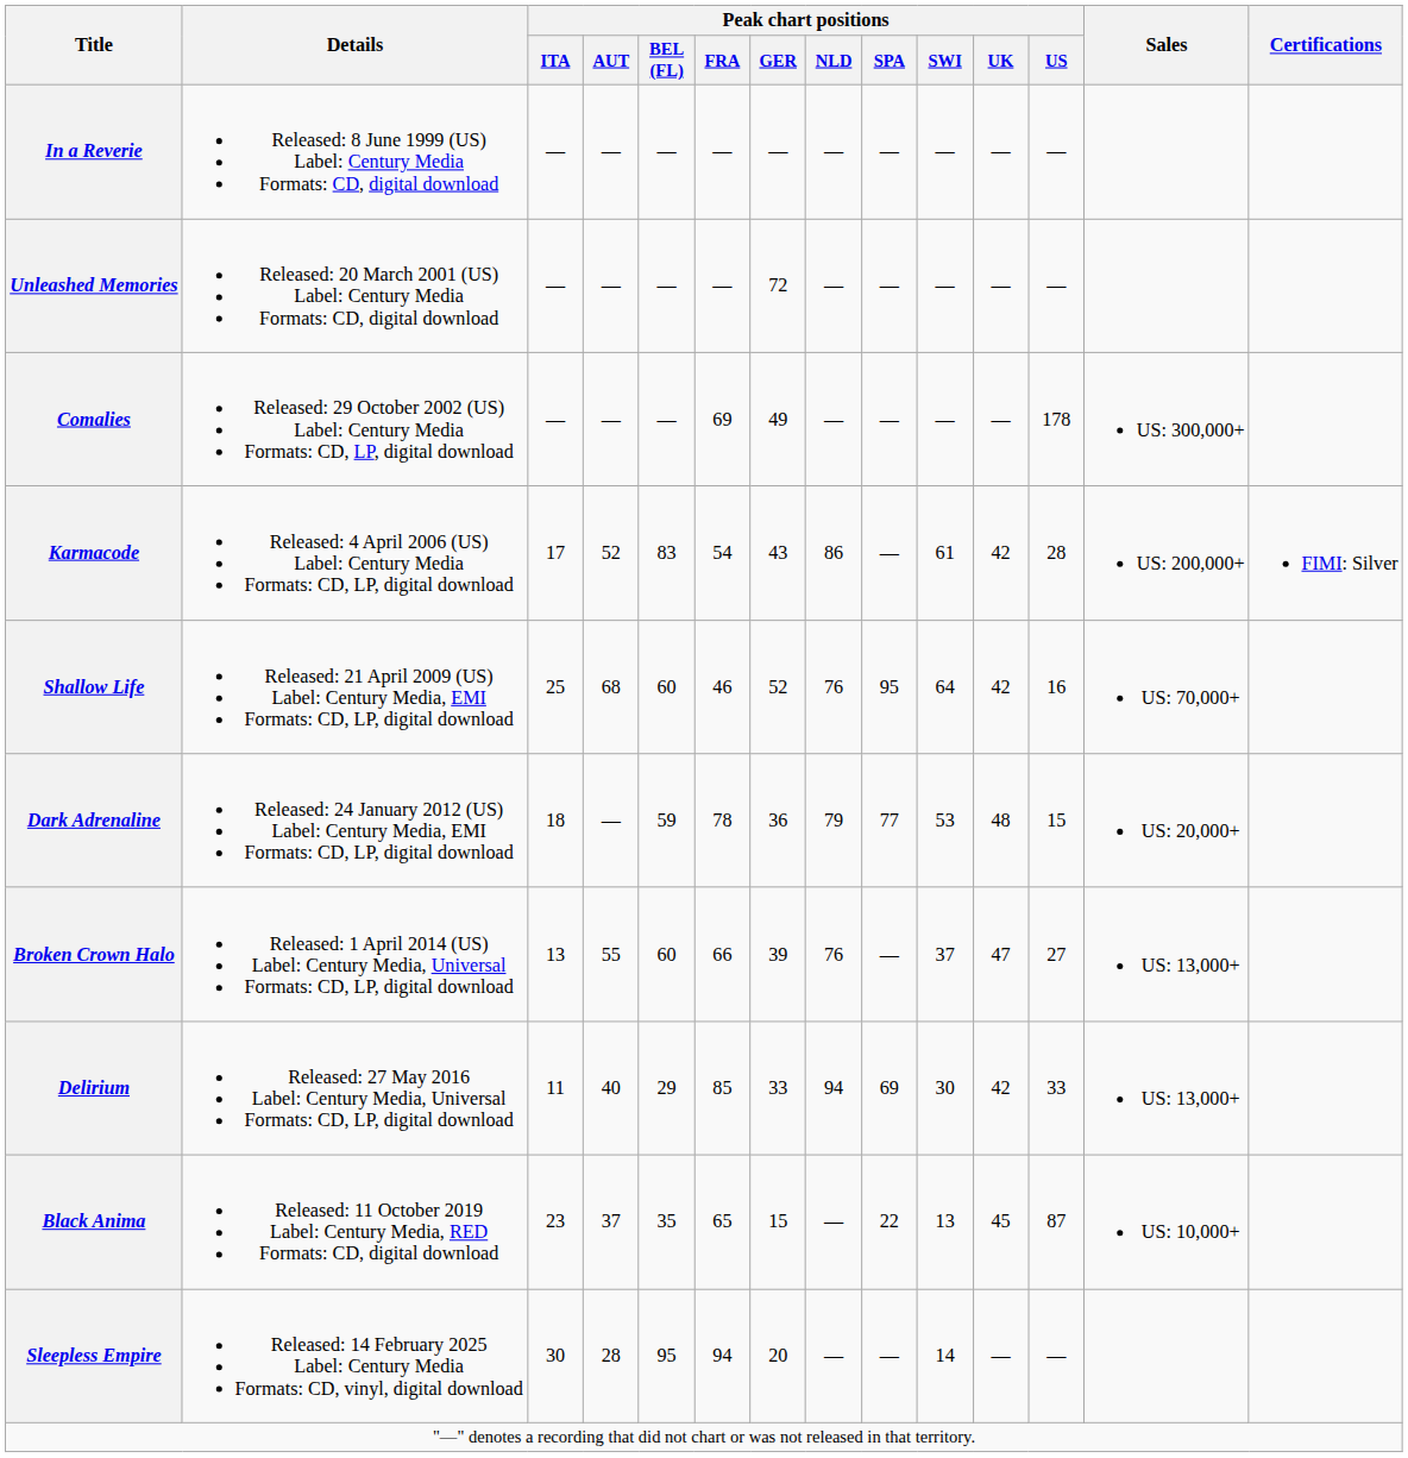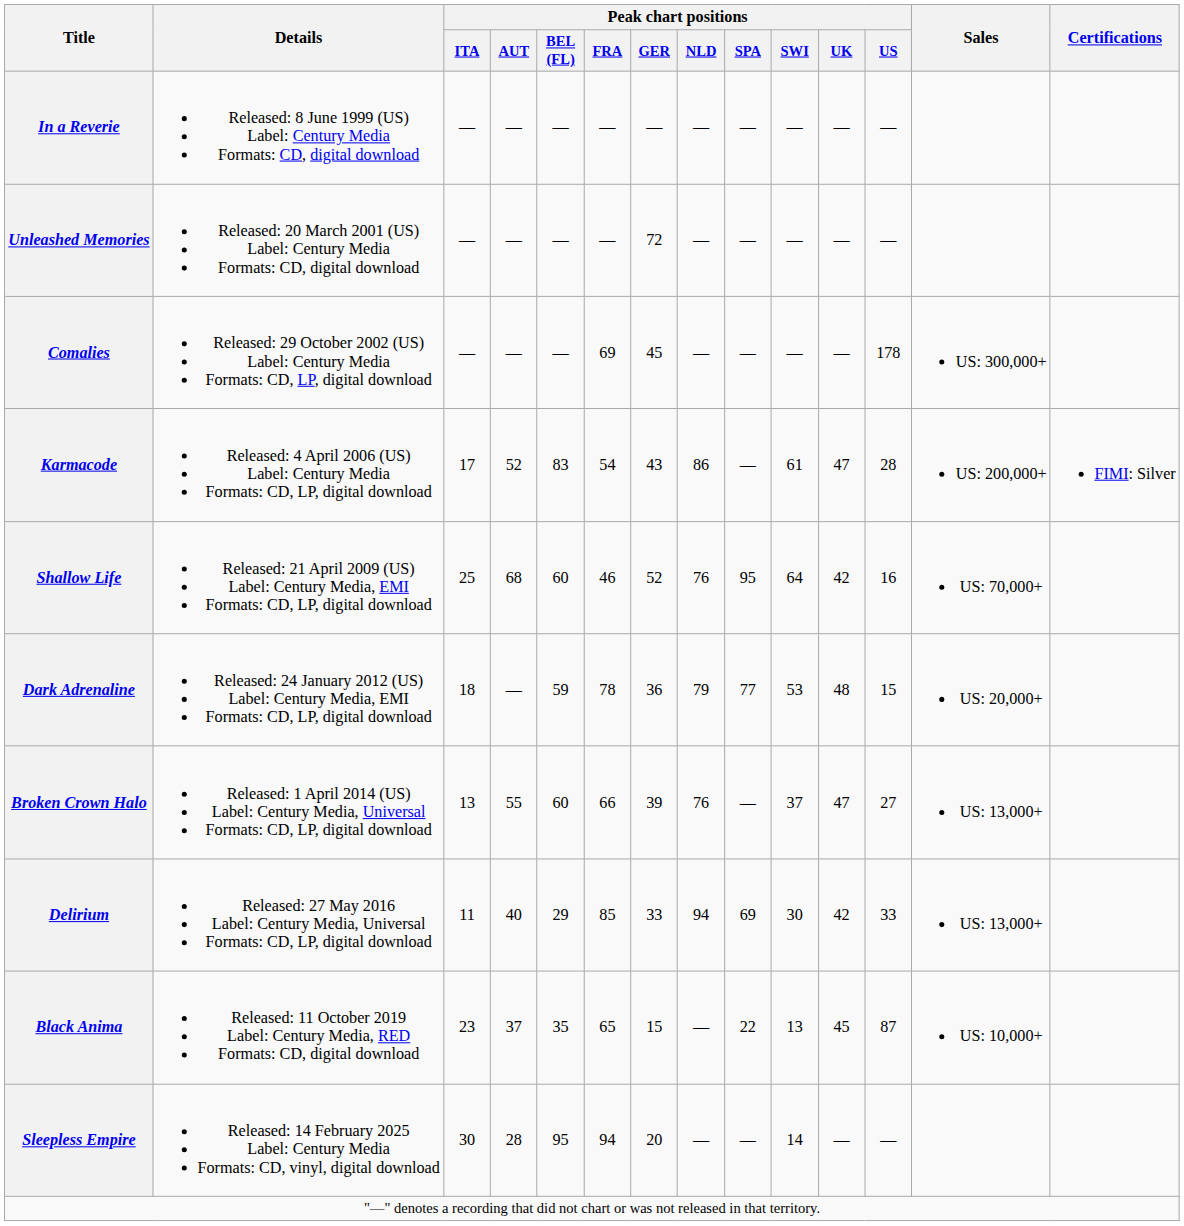 <table class="wikitable plainrowheaders" style="text-align:center;">
 <tr>
 <th scope="col" rowspan="2">Title</th>
 <th scope="col" rowspan="2">Details</th>
 <th scope="col" colspan="10">Peak chart positions</th>
 <th scope="col" rowspan="2">Sales</th>
 <th scope="col" rowspan="2"><a href='#'>Certifications</a></th>
 </tr>
 <tr>
 <th scope="col" style="width:2.75em;font-size:90%;"><a href='#'>ITA</a><br></th>
 <th scope="col" style="width:2.75em;font-size:90%;"><a href='#'>AUT</a><br></th>
 <th scope="col" style="width:2.75em;font-size:90%;"><a href='#'>BEL<br>(FL)</a><br></th>
 <th scope="col" style="width:2.75em;font-size:90%;"><a href='#'>FRA</a><br></th>
 <th scope="col" style="width:2.75em;font-size:90%;"><a href='#'>GER</a><br></th>
 <th scope="col" style="width:2.75em;font-size:90%;"><a href='#'>NLD</a><br></th>
 <th scope="col" style="width:2.75em;font-size:90%;"><a href='#'>SPA</a><br></th>
 <th scope="col" style="width:2.75em;font-size:90%;"><a href='#'>SWI</a><br></th>
 <th scope="col" style="width:2.75em;font-size:90%;"><a href='#'>UK</a><br></th>
 <th scope="col" style="width:2.75em;font-size:90%;"><a href='#'>US</a><br></th>
 </tr>
 <tr>
 <th scope="row"><em><a href='#'>In a Reverie</a></em></th>
 <td><br><ul><li>Released: 8 June 1999 <span>(US)</span></li><li>Label: <a href='#'>Century Media</a></li><li>Formats: <a href='#'>CD</a>, <a href='#'>digital download</a></li></ul></td>
 <td>—</td>
 <td>—</td>
 <td>—</td>
 <td>—</td>
 <td>—</td>
 <td>—</td>
 <td>—</td>
 <td>—</td>
 <td>—</td>
 <td>—</td>
 <td></td>
 <td></td>
 </tr>
 <tr>
 <th scope="row"><em><a href='#'>Unleashed Memories</a></em></th>
 <td><br><ul><li>Released: 20 March 2001 <span>(US)</span></li><li>Label: Century Media</li><li>Formats: CD, digital download</li></ul></td>
 <td>—</td>
 <td>—</td>
 <td>—</td>
 <td>—</td>
 <td>72</td>
 <td>—</td>
 <td>—</td>
 <td>—</td>
 <td>—</td>
 <td>—</td>
 <td></td>
 <td></td>
 </tr>
 <tr>
 <th scope="row"><em><a href='#'>Comalies</a></em></th>
 <td><br><ul><li>Released: 29 October 2002 <span>(US)</span></li><li>Label: Century Media</li><li>Formats: CD, <a href='#'>LP</a>, digital download</li></ul></td>
 <td>—</td>
 <td>—</td>
 <td>—</td>
 <td>69</td>
-<td>49</td>
+<td>45</td>
 <td>—</td>
 <td>—</td>
 <td>—</td>
 <td>—</td>
 <td>178</td>
 <td><br><ul><li>US: 300,000+</li></ul></td>
 <td></td>
 </tr>
 <tr>
 <th scope="row"><em><a href='#'>Karmacode</a></em></th>
 <td><br><ul><li>Released: 4 April 2006 <span>(US)</span></li><li>Label: Century Media</li><li>Formats: CD, LP, digital download</li></ul></td>
 <td>17</td>
 <td>52</td>
 <td>83</td>
 <td>54</td>
 <td>43</td>
 <td>86</td>
 <td>—</td>
 <td>61</td>
-<td>42</td>
+<td>47</td>
 <td>28</td>
 <td><br><ul><li>US: 200,000+</li></ul></td>
 <td><br><ul><li><a href='#'>FIMI</a>: Silver</li></ul></td>
 </tr>
 <tr>
 <th scope="row"><em><a href='#'>Shallow Life</a></em></th>
 <td><br><ul><li>Released: 21 April 2009 <span>(US)</span></li><li>Label: Century Media, <a href='#'>EMI</a></li><li>Formats: CD, LP, digital download</li></ul></td>
 <td>25</td>
 <td>68</td>
 <td>60</td>
 <td>46</td>
 <td>52</td>
 <td>76</td>
 <td>95</td>
 <td>64</td>
 <td>42</td>
 <td>16</td>
 <td><br><ul><li>US: 70,000+</li></ul></td>
 <td></td>
 </tr>
 <tr>
 <th scope="row"><em><a href='#'>Dark Adrenaline</a></em></th>
 <td><br><ul><li>Released: 24 January 2012 <span>(US)</span></li><li>Label: Century Media, EMI</li><li>Formats: CD, LP, digital download</li></ul></td>
 <td>18</td>
 <td>—</td>
 <td>59</td>
 <td>78</td>
 <td>36</td>
 <td>79</td>
 <td>77</td>
 <td>53</td>
 <td>48</td>
 <td>15</td>
 <td><br><ul><li>US: 20,000+</li></ul></td>
 <td></td>
 </tr>
 <tr>
 <th scope="row"><em><a href='#'>Broken Crown Halo</a></em></th>
 <td><br><ul><li>Released: 1 April 2014 <span>(US)</span></li><li>Label: Century Media, <a href='#'>Universal</a></li><li>Formats: CD, LP, digital download</li></ul></td>
 <td>13</td>
 <td>55</td>
 <td>60</td>
 <td>66</td>
 <td>39</td>
 <td>76</td>
 <td>—</td>
 <td>37</td>
 <td>47</td>
 <td>27</td>
 <td><br><ul><li>US: 13,000+</li></ul></td>
 <td></td>
 </tr>
 <tr>
 <th scope="row"><em><a href='#'>Delirium</a></em></th>
 <td><br><ul><li>Released: 27 May 2016</li><li>Label: Century Media, Universal</li><li>Formats: CD, LP, digital download</li></ul></td>
 <td>11</td>
 <td>40</td>
 <td>29</td>
 <td>85</td>
 <td>33</td>
 <td>94</td>
 <td>69</td>
 <td>30</td>
 <td>42</td>
 <td>33</td>
 <td><br><ul><li>US: 13,000+</li></ul></td>
 <td></td>
 </tr>
 <tr>
 <th scope="row"><em><a href='#'>Black Anima</a></em></th>
 <td><br><ul><li>Released: 11 October 2019</li><li>Label: Century Media, <a href='#'>RED</a></li><li>Formats: CD, digital download</li></ul></td>
 <td>23</td>
 <td>37</td>
 <td>35</td>
 <td>65</td>
 <td>15</td>
 <td>—</td>
 <td>22</td>
 <td>13</td>
 <td>45</td>
 <td>87</td>
 <td><br><ul><li>US: 10,000+</li></ul></td>
 <td></td>
 </tr>
 <tr>
 <th scope="row"><em><a href='#'>Sleepless Empire</a></em></th>
 <td><br><ul><li>Released: 14 February 2025</li><li>Label: Century Media</li><li>Formats: CD, vinyl, digital download</li></ul></td>
 <td>30<br></td>
 <td>28</td>
 <td>95</td>
 <td>94 <br></td>
 <td>20</td>
 <td>—</td>
 <td>—</td>
 <td>14</td>
 <td>—</td>
 <td>—</td>
 <td></td>
 <td></td>
 </tr>
 <tr>
 <td colspan="15" style="font-size:90%">"—" denotes a recording that did not chart or was not released in that territory.</td>
 </tr>
 </table>
